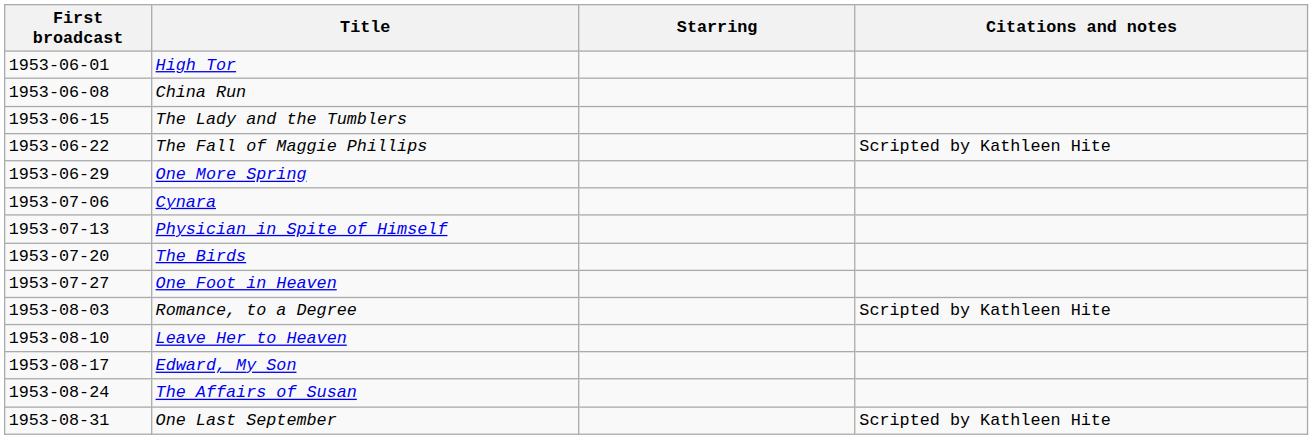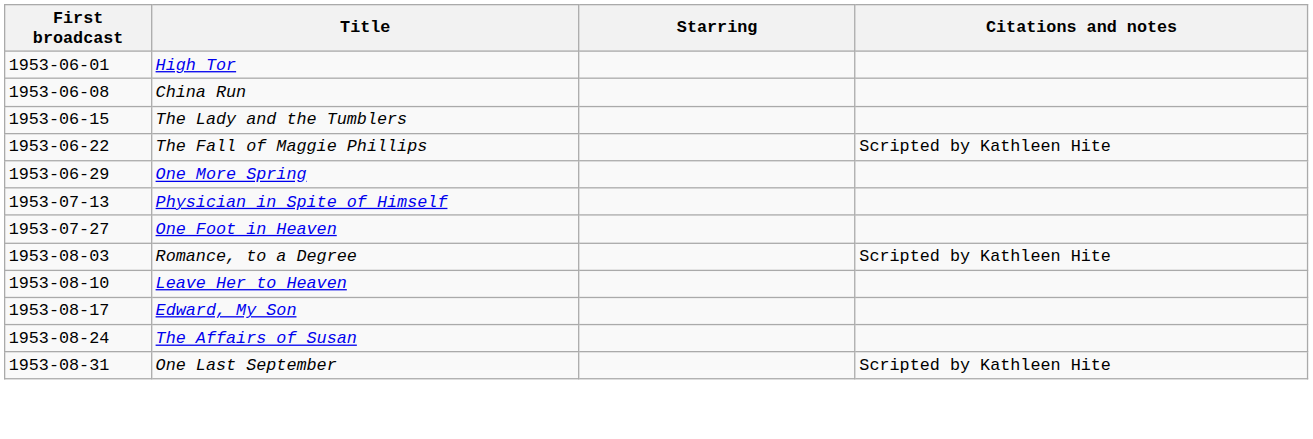 <table class="wikitable sortable plainrowheaders" width=80%>
 <tr>
 <th width=4% scope="col">First broadcast</th>
 <th width=17% scope="col">Title</th>
 <th width=11% scope="col">Starring</th>
 <th width=18% scope="col">Citations and notes</th>
 </tr>
 <tr>
 <td rowspan=>1953-06-01</td>
 <td scope="row"><em><a href='#'>High Tor</a></em></td>
 <td></td>
 <td></td>
 </tr>
 <tr>
 <td rowspan=>1953-06-08</td>
 <td scope="row"><em>China Run</em></td>
 <td></td>
 <td></td>
 </tr>
 <tr>
 <td rowspan=>1953-06-15</td>
 <td scope="row"><em>The Lady and the Tumblers</em></td>
 <td></td>
 <td></td>
 </tr>
 <tr>
 <td rowspan=>1953-06-22</td>
 <td scope="row"><em>The Fall of Maggie Phillips</em></td>
 <td></td>
 <td> Scripted by Kathleen Hite</td>
 </tr>
 <tr>
 <td rowspan=>1953-06-29</td>
 <td scope="row"><em><a href='#'>One More Spring</a></em></td>
 <td></td>
 <td></td>
 </tr>
 <tr>
-<td rowspan=>1953-07-06</td>
-<td scope="row"><em><a href='#'>Cynara</a></em></td>
-<td></td>
-<td></td>
-</tr>
-<tr>
 <td rowspan=>1953-07-13</td>
 <td scope="row"><em><a href='#'>Physician in Spite of Himself</a></em></td>
-<td></td>
-<td></td>
-</tr>
-<tr>
-<td rowspan=>1953-07-20</td>
-<td scope="row"><em><a href='#'>The Birds</a></em></td>
 <td></td>
 <td></td>
 </tr>
 <tr>
 <td rowspan=>1953-07-27</td>
 <td scope="row"><em><a href='#'>One Foot in Heaven</a></em></td>
 <td></td>
 <td></td>
 </tr>
 <tr>
 <td rowspan=>1953-08-03</td>
 <td scope="row"><em>Romance, to a Degree</em></td>
 <td></td>
 <td> Scripted by Kathleen Hite</td>
 </tr>
 <tr>
 <td rowspan=>1953-08-10</td>
 <td scope="row"><em><a href='#'>Leave Her to Heaven</a></em></td>
 <td></td>
 <td></td>
 </tr>
 <tr>
 <td rowspan=>1953-08-17</td>
 <td scope="row"><em><a href='#'>Edward, My Son</a></em></td>
 <td></td>
 <td></td>
 </tr>
 <tr>
 <td rowspan=>1953-08-24</td>
 <td scope="row"><em><a href='#'>The Affairs of Susan</a></em></td>
 <td></td>
 <td></td>
 </tr>
 <tr>
 <td rowspan=>1953-08-31</td>
 <td scope="row"><em>One Last September</em></td>
 <td></td>
 <td> Scripted by Kathleen Hite</td>
 </tr>
 </table>
